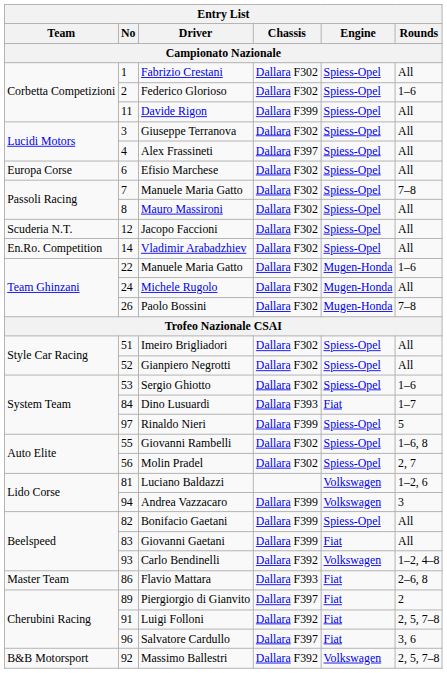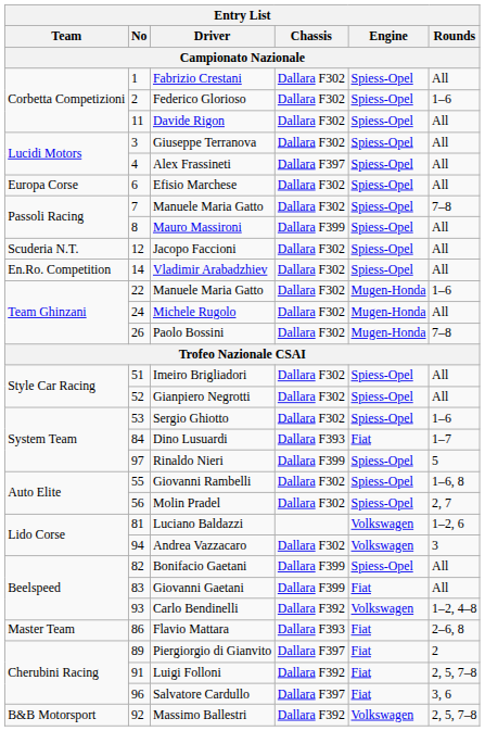 <table class="wikitable" style="font-size: 85%;">
 <tr>
 <th colspan=7>Entry List</th>
 </tr>
 <tr>
 <th>Team</th>
 <th>No</th>
 <th>Driver</th>
 <th>Chassis</th>
 <th>Engine</th>
 <th>Rounds</th>
 </tr>
 <tr>
 <th colspan=6>Campionato Nazionale</th>
 </tr>
 <tr>
 <td rowspan=3>Corbetta Competizioni</td>
 <td>1</td>
 <td> <a href='#'>Fabrizio Crestani</a></td>
 <td><a href='#'>Dallara</a> F302</td>
 <td><a href='#'>Spiess-Opel</a></td>
 <td>All</td>
 </tr>
 <tr>
 <td>2</td>
 <td> Federico Glorioso</td>
 <td><a href='#'>Dallara</a> F302</td>
 <td><a href='#'>Spiess-Opel</a></td>
 <td>1–6</td>
 </tr>
 <tr>
 <td>11</td>
 <td> <a href='#'>Davide Rigon</a></td>
-<td><a href='#'>Dallara</a> F399</td>
+<td><a href='#'>Dallara</a> F302</td>
 <td><a href='#'>Spiess-Opel</a></td>
 <td>All</td>
 </tr>
 <tr>
 <td rowspan=2><a href='#'>Lucidi Motors</a></td>
 <td>3</td>
 <td> Giuseppe Terranova</td>
 <td><a href='#'>Dallara</a> F302</td>
 <td><a href='#'>Spiess-Opel</a></td>
 <td>All</td>
 </tr>
 <tr>
 <td>4</td>
 <td> Alex Frassineti</td>
 <td><a href='#'>Dallara</a> F397</td>
 <td><a href='#'>Spiess-Opel</a></td>
 <td>All</td>
 </tr>
 <tr>
 <td>Europa Corse</td>
 <td>6</td>
 <td> Efisio Marchese</td>
 <td><a href='#'>Dallara</a> F302</td>
 <td><a href='#'>Spiess-Opel</a></td>
 <td>All</td>
 </tr>
 <tr>
 <td rowspan=2>Passoli Racing</td>
 <td>7</td>
 <td> Manuele Maria Gatto</td>
 <td><a href='#'>Dallara</a> F302</td>
 <td><a href='#'>Spiess-Opel</a></td>
 <td>7–8</td>
 </tr>
 <tr>
 <td>8</td>
 <td> <a href='#'>Mauro Massironi</a></td>
-<td><a href='#'>Dallara</a> F302</td>
+<td><a href='#'>Dallara</a> F399</td>
 <td><a href='#'>Spiess-Opel</a></td>
 <td>All</td>
 </tr>
 <tr>
 <td>Scuderia N.T.</td>
 <td>12</td>
 <td> Jacopo Faccioni</td>
 <td><a href='#'>Dallara</a> F302</td>
 <td><a href='#'>Spiess-Opel</a></td>
 <td>All</td>
 </tr>
 <tr>
 <td>En.Ro. Competition</td>
 <td>14</td>
 <td> <a href='#'>Vladimir Arabadzhiev</a></td>
 <td><a href='#'>Dallara</a> F302</td>
 <td><a href='#'>Spiess-Opel</a></td>
 <td>All</td>
 </tr>
 <tr>
 <td rowspan=3><a href='#'>Team Ghinzani</a></td>
 <td>22</td>
 <td> Manuele Maria Gatto</td>
 <td><a href='#'>Dallara</a> F302</td>
 <td><a href='#'>Mugen-Honda</a></td>
 <td>1–6</td>
 </tr>
 <tr>
 <td>24</td>
 <td> <a href='#'>Michele Rugolo</a></td>
 <td><a href='#'>Dallara</a> F302</td>
 <td><a href='#'>Mugen-Honda</a></td>
 <td>All</td>
 </tr>
 <tr>
 <td>26</td>
 <td> Paolo Bossini</td>
 <td><a href='#'>Dallara</a> F302</td>
 <td><a href='#'>Mugen-Honda</a></td>
 <td>7–8</td>
 </tr>
 <tr>
 <th colspan=6>Trofeo Nazionale CSAI</th>
 </tr>
 <tr>
 <td rowspan=2>Style Car Racing</td>
 <td>51</td>
 <td> Imeiro Brigliadori</td>
 <td><a href='#'>Dallara</a> F302</td>
 <td><a href='#'>Spiess-Opel</a></td>
 <td>All</td>
 </tr>
 <tr>
 <td>52</td>
 <td> Gianpiero Negrotti</td>
 <td><a href='#'>Dallara</a> F302</td>
 <td><a href='#'>Spiess-Opel</a></td>
 <td>All</td>
 </tr>
 <tr>
 <td rowspan=3>System Team</td>
 <td>53</td>
 <td> Sergio Ghiotto</td>
 <td><a href='#'>Dallara</a> F302</td>
 <td><a href='#'>Spiess-Opel</a></td>
 <td>1–6</td>
 </tr>
 <tr>
 <td>84</td>
 <td> Dino Lusuardi</td>
 <td><a href='#'>Dallara</a> F393</td>
 <td><a href='#'>Fiat</a></td>
 <td>1–7</td>
 </tr>
 <tr>
 <td>97</td>
 <td> Rinaldo Nieri</td>
 <td><a href='#'>Dallara</a> F399</td>
 <td><a href='#'>Spiess-Opel</a></td>
 <td>5</td>
 </tr>
 <tr>
 <td rowspan=2>Auto Elite</td>
 <td>55</td>
 <td> Giovanni Rambelli</td>
 <td><a href='#'>Dallara</a> F302</td>
 <td><a href='#'>Spiess-Opel</a></td>
 <td>1–6, 8</td>
 </tr>
 <tr>
 <td>56</td>
 <td> Molin Pradel</td>
 <td><a href='#'>Dallara</a> F302</td>
 <td><a href='#'>Spiess-Opel</a></td>
 <td>2, 7</td>
 </tr>
 <tr>
 <td rowspan=2>Lido Corse</td>
 <td>81</td>
 <td> Luciano Baldazzi</td>
 <td></td>
 <td><a href='#'>Volkswagen</a></td>
 <td>1–2, 6</td>
 </tr>
 <tr>
 <td>94</td>
 <td> Andrea Vazzacaro</td>
-<td><a href='#'>Dallara</a> F399</td>
+<td><a href='#'>Dallara</a> F302</td>
 <td><a href='#'>Volkswagen</a></td>
 <td>3</td>
 </tr>
 <tr>
 <td rowspan=3>Beelspeed</td>
 <td>82</td>
 <td> Bonifacio Gaetani</td>
 <td><a href='#'>Dallara</a> F399</td>
 <td><a href='#'>Spiess-Opel</a></td>
 <td>All</td>
 </tr>
 <tr>
 <td>83</td>
 <td> Giovanni Gaetani</td>
 <td><a href='#'>Dallara</a> F399</td>
 <td><a href='#'>Fiat</a></td>
 <td>All</td>
 </tr>
 <tr>
 <td>93</td>
 <td> Carlo Bendinelli</td>
 <td><a href='#'>Dallara</a> F392</td>
 <td><a href='#'>Volkswagen</a></td>
 <td>1–2, 4–8</td>
 </tr>
 <tr>
 <td>Master Team</td>
 <td>86</td>
 <td> Flavio Mattara</td>
 <td><a href='#'>Dallara</a> F393</td>
 <td><a href='#'>Fiat</a></td>
 <td>2–6, 8</td>
 </tr>
 <tr>
 <td rowspan=3>Cherubini Racing</td>
 <td>89</td>
 <td> Piergiorgio di Gianvito</td>
 <td><a href='#'>Dallara</a> F397</td>
 <td><a href='#'>Fiat</a></td>
 <td>2</td>
 </tr>
 <tr>
 <td>91</td>
 <td> Luigi Folloni</td>
 <td><a href='#'>Dallara</a> F392</td>
 <td><a href='#'>Fiat</a></td>
 <td>2, 5, 7–8</td>
 </tr>
 <tr>
 <td>96</td>
 <td> Salvatore Cardullo</td>
 <td><a href='#'>Dallara</a> F397</td>
 <td><a href='#'>Fiat</a></td>
 <td>3, 6</td>
 </tr>
 <tr>
 <td>B&B Motorsport</td>
 <td>92</td>
 <td> Massimo Ballestri</td>
 <td><a href='#'>Dallara</a> F392</td>
 <td><a href='#'>Volkswagen</a></td>
 <td>2, 5, 7–8</td>
 </tr>
 </table>
